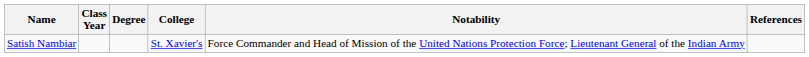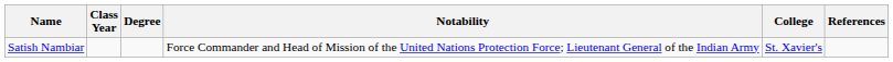 <table class="wikitable sortable">
 <tr>
 <th>Name</th>
 <th>Class<br>Year</th>
 <th>Degree</th>
+<th class="unsortable">Notability</th>
 <th>College</th>
-<th class="unsortable">Notability</th>
 <th class="unsortable">References</th>
 </tr>
 <tr>
 <td><a href='#'>Satish Nambiar</a></td>
 <td></td>
 <td></td>
+<td>Force Commander and Head of Mission of the <a href='#'>United Nations Protection Force</a>; <a href='#'>Lieutenant General</a> of the <a href='#'>Indian Army</a></td>
 <td><a href='#'>St. Xavier's</a></td>
-<td>Force Commander and Head of Mission of the <a href='#'>United Nations Protection Force</a>; <a href='#'>Lieutenant General</a> of the <a href='#'>Indian Army</a></td>
 <td></td>
 </tr>
 </table>
